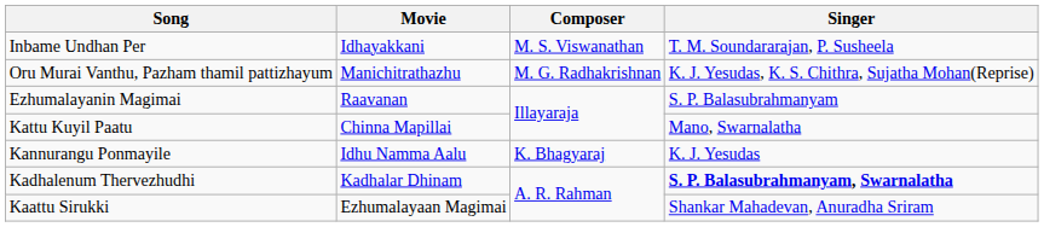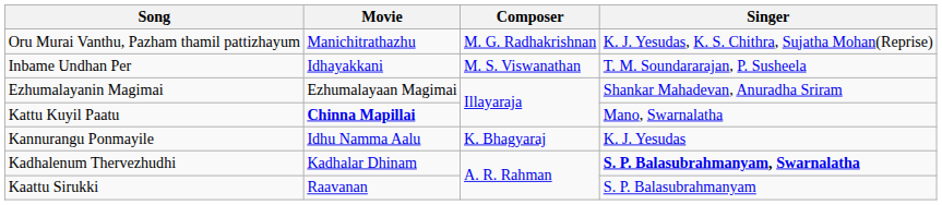 <table class="wikitable">
 <tr>
 <th>Song</th>
 <th>Movie</th>
 <th>Composer</th>
 <th>Singer</th>
 </tr>
 <tr>
+<td>Oru Murai Vanthu, Pazham thamil pattizhayum</td>
+<td><a href='#'>Manichitrathazhu</a></td>
+<td><a href='#'>M. G. Radhakrishnan</a></td>
+<td><a href='#'>K. J. Yesudas</a>, <a href='#'>K. S. Chithra</a>, <a href='#'>Sujatha Mohan</a>(Reprise)</td>
+</tr>
+<tr>
 <td>Inbame Undhan Per</td>
 <td><a href='#'>Idhayakkani</a></td>
 <td><a href='#'>M. S. Viswanathan</a></td>
 <td><a href='#'>T. M. Soundararajan</a>, <a href='#'>P. Susheela</a></td>
 </tr>
 <tr>
-<td>Oru Murai Vanthu, Pazham thamil pattizhayum</td>
-<td><a href='#'>Manichitrathazhu</a></td>
-<td><a href='#'>M. G. Radhakrishnan</a></td>
-<td><a href='#'>K. J. Yesudas</a>, <a href='#'>K. S. Chithra</a>, <a href='#'>Sujatha Mohan</a>(Reprise)</td>
-</tr>
-<tr>
 <td>Ezhumalayanin Magimai</td>
-<td><a href='#'>Raavanan</a></td>
+<td>Ezhumalayaan Magimai</td>
 <td rowspan=2><a href='#'>Illayaraja</a></td>
-<td><a href='#'>S. P. Balasubrahmanyam</a></td>
+<td><a href='#'>Shankar Mahadevan</a>, <a href='#'>Anuradha Sriram</a></td>
 </tr>
 <tr>
 <td>Kattu Kuyil Paatu</td>
-<td><a href='#'>Chinna Mapillai</a></td>
+<td><strong><a href='#'>Chinna Mapillai</a></strong></td>
 <td><a href='#'>Mano</a>, <a href='#'>Swarnalatha</a></td>
 </tr>
 <tr>
 <td>Kannurangu Ponmayile</td>
 <td><a href='#'>Idhu Namma Aalu</a></td>
 <td><a href='#'>K. Bhagyaraj</a></td>
 <td><a href='#'>K. J. Yesudas</a></td>
 </tr>
 <tr>
 <td>Kadhalenum Thervezhudhi</td>
 <td><a href='#'>Kadhalar Dhinam</a></td>
 <td rowspan=2><a href='#'>A. R. Rahman</a></td>
 <td><strong><a href='#'>S. P. Balasubrahmanyam</a>, <a href='#'>Swarnalatha</a></strong></td>
 </tr>
 <tr>
 <td>Kaattu Sirukki</td>
-<td>Ezhumalayaan Magimai</td>
-<td><a href='#'>Shankar Mahadevan</a>, <a href='#'>Anuradha Sriram</a></td>
+<td><a href='#'>Raavanan</a></td>
+<td><a href='#'>S. P. Balasubrahmanyam</a></td>
 </tr>
 </table>
